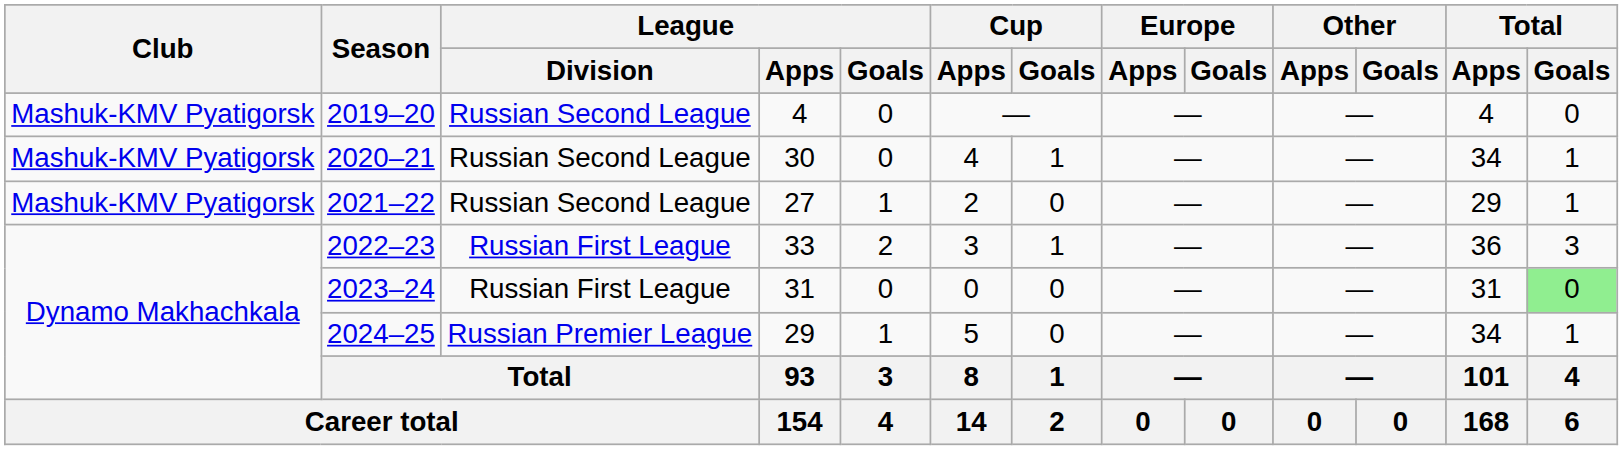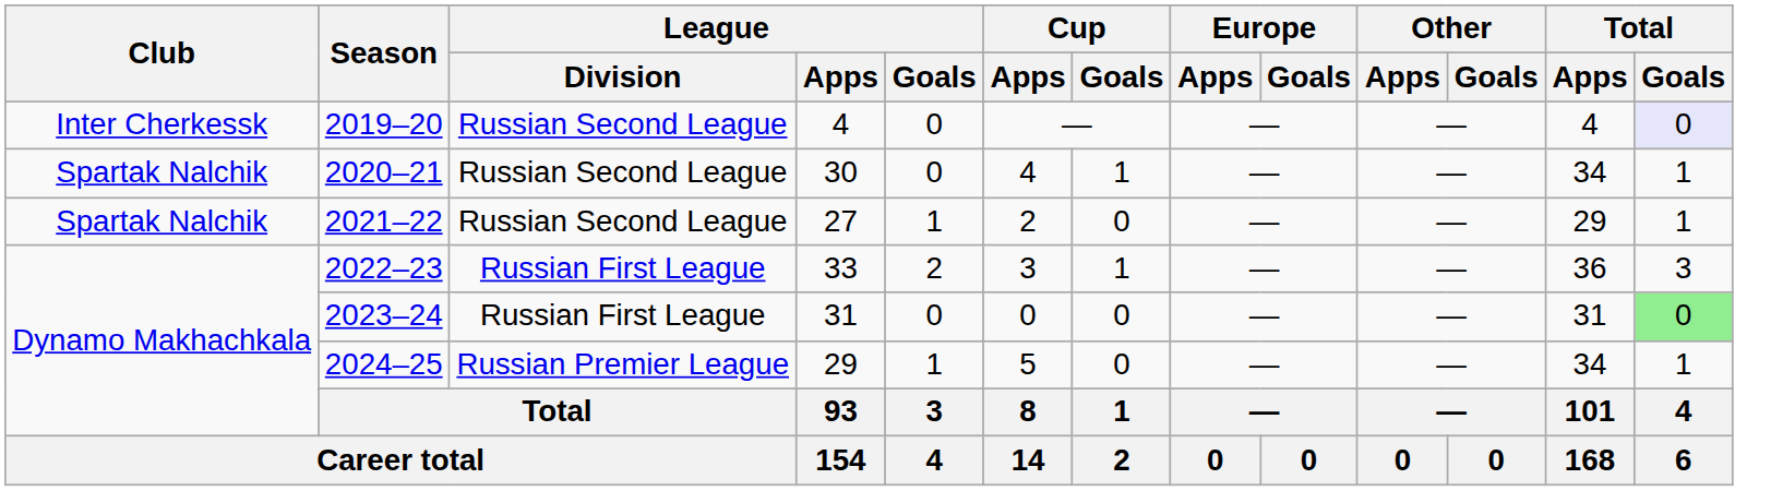 <table class="wikitable" style="text-align: center;">
 <tr>
 <th rowspan="2">Club</th>
 <th rowspan="2">Season</th>
 <th colspan="3">League</th>
 <th colspan="2">Cup</th>
 <th colspan="2">Europe</th>
 <th colspan="2">Other</th>
 <th colspan="2">Total</th>
 </tr>
 <tr>
 <th>Division</th>
 <th>Apps</th>
 <th>Goals</th>
 <th>Apps</th>
 <th>Goals</th>
 <th>Apps</th>
 <th>Goals</th>
 <th>Apps</th>
 <th>Goals</th>
 <th>Apps</th>
 <th>Goals</th>
 </tr>
 <tr>
-<td><a href='#'>Mashuk-KMV Pyatigorsk</a></td>
+<td><a href='#'>Inter Cherkessk</a></td>
 <td><a href='#'>2019–20</a></td>
 <td><a href='#'>Russian Second League</a></td>
 <td>4</td>
 <td>0</td>
 <td colspan="2">—</td>
 <td colspan="2">—</td>
 <td colspan="2">—</td>
 <td>4</td>
-<td>0</td>
+<td style="background: lavender;">0</td>
 </tr>
 <tr>
-<td><a href='#'>Mashuk-KMV Pyatigorsk</a></td>
+<td><a href='#'>Spartak Nalchik</a></td>
 <td><a href='#'>2020–21</a></td>
 <td>Russian Second League</td>
 <td>30</td>
 <td>0</td>
 <td>4</td>
 <td>1</td>
 <td colspan="2">—</td>
 <td colspan="2">—</td>
 <td>34</td>
 <td>1</td>
 </tr>
 <tr>
-<td><a href='#'>Mashuk-KMV Pyatigorsk</a></td>
+<td><a href='#'>Spartak Nalchik</a></td>
 <td><a href='#'>2021–22</a></td>
 <td>Russian Second League</td>
 <td>27</td>
 <td>1</td>
 <td>2</td>
 <td>0</td>
 <td colspan="2">—</td>
 <td colspan="2">—</td>
 <td>29</td>
 <td>1</td>
 </tr>
 <tr>
 <td rowspan="4"><a href='#'>Dynamo Makhachkala</a></td>
 <td><a href='#'>2022–23</a></td>
 <td><a href='#'>Russian First League</a></td>
 <td>33</td>
 <td>2</td>
 <td>3</td>
 <td>1</td>
 <td colspan="2">—</td>
 <td colspan="2">—</td>
 <td>36</td>
 <td>3</td>
 </tr>
 <tr>
 <td><a href='#'>2023–24</a></td>
 <td>Russian First League</td>
 <td>31</td>
 <td>0</td>
 <td>0</td>
 <td>0</td>
 <td colspan="2">—</td>
 <td colspan="2">—</td>
 <td>31</td>
 <td style="background: lightgreen;">0</td>
 </tr>
 <tr>
 <td><a href='#'>2024–25</a></td>
 <td><a href='#'>Russian Premier League</a></td>
 <td>29</td>
 <td>1</td>
 <td>5</td>
 <td>0</td>
 <td colspan="2">—</td>
 <td colspan="2">—</td>
 <td>34</td>
 <td>1</td>
 </tr>
 <tr>
 <th colspan="2">Total</th>
 <th>93</th>
 <th>3</th>
 <th>8</th>
 <th>1</th>
 <th colspan="2">—</th>
 <th colspan="2">—</th>
 <th>101</th>
 <th>4</th>
 </tr>
 <tr>
 <th colspan="3">Career total</th>
 <th>154</th>
 <th>4</th>
 <th>14</th>
 <th>2</th>
 <th>0</th>
 <th>0</th>
 <th>0</th>
 <th>0</th>
 <th>168</th>
 <th>6</th>
 </tr>
 </table>
